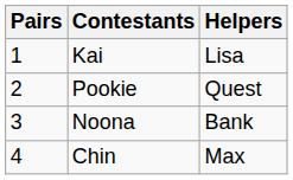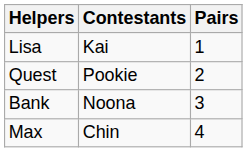 <table class="wikitable">
 <tr>
+<th>Helpers</th>
+<th>Contestants</th>
 <th>Pairs</th>
-<th>Contestants</th>
-<th>Helpers</th>
 </tr>
 <tr>
+<td>Lisa</td>
+<td>Kai</td>
 <td>1</td>
-<td>Kai</td>
-<td>Lisa</td>
 </tr>
 <tr>
+<td>Quest</td>
+<td>Pookie</td>
 <td>2</td>
-<td>Pookie</td>
-<td>Quest</td>
 </tr>
 <tr>
+<td>Bank</td>
+<td>Noona</td>
 <td>3</td>
-<td>Noona</td>
-<td>Bank</td>
 </tr>
 <tr>
+<td>Max</td>
+<td>Chin</td>
 <td>4</td>
-<td>Chin</td>
-<td>Max</td>
 </tr>
 </table>
